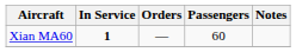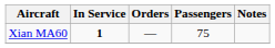 <table class="wikitable" style="text-align:center; margin:1em auto">
 <tr>
 <th>Aircraft</th>
 <th>In Service</th>
 <th>Orders</th>
 <th>Passengers</th>
 <th>Notes</th>
 </tr>
 <tr>
 <td><a href='#'>Xian MA60</a></td>
 <td><strong>1</strong></td>
 <td>—</td>
-<td>60</td>
+<td>75</td>
 <td></td>
 </tr>
 <tr>
 </tr>
 </table>
